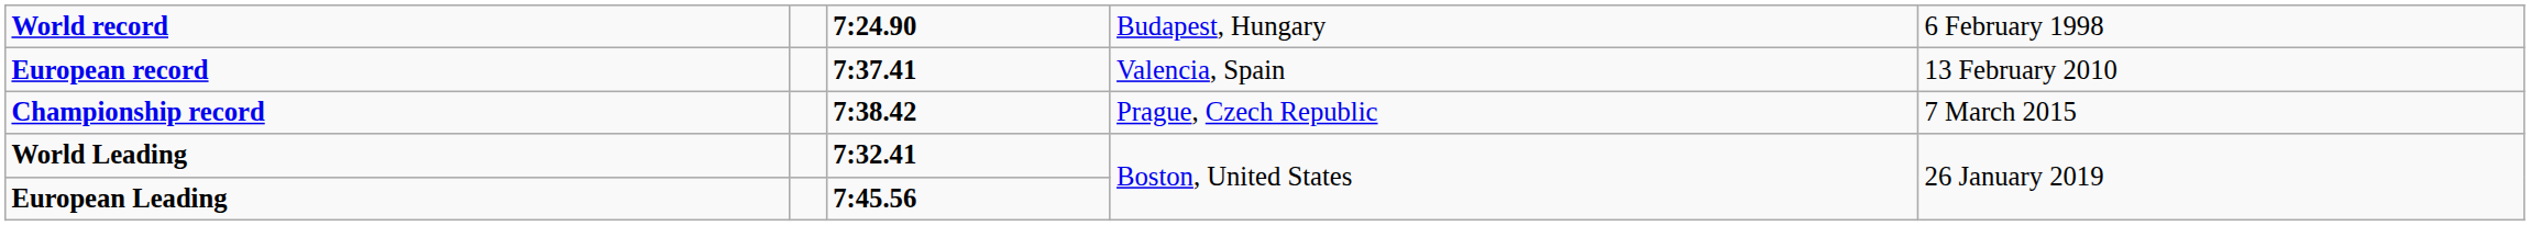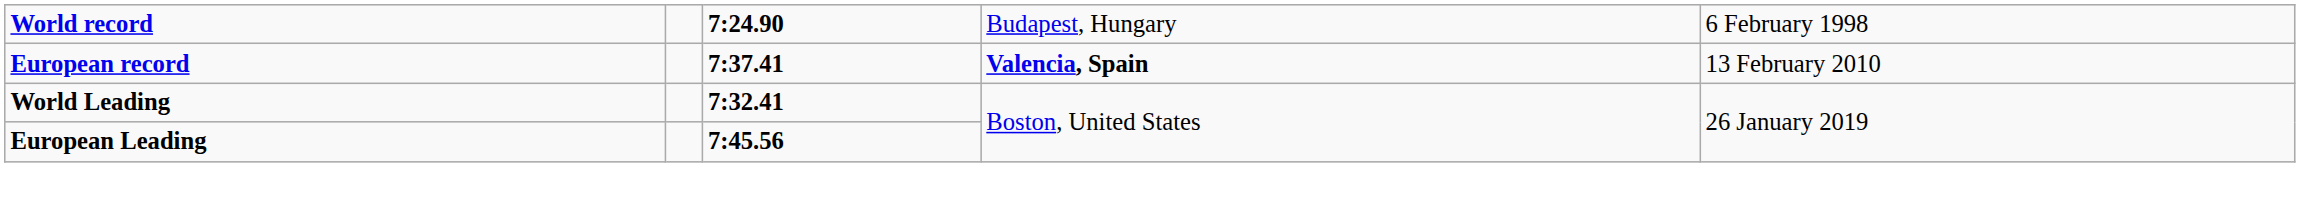 <table class="wikitable" width=75%>
 <tr>
 <td><strong><a href='#'>World record</a></strong></td>
 <td></td>
 <td><strong>7:24.90</strong></td>
 <td><a href='#'>Budapest</a>, Hungary</td>
 <td>6 February 1998</td>
 </tr>
 <tr>
 <td><strong><a href='#'>European record</a></strong></td>
 <td></td>
 <td><strong>7:37.41</strong></td>
-<td><a href='#'>Valencia</a>, Spain</td>
+<td><strong><a href='#'>Valencia</a>, Spain</strong></td>
 <td>13 February 2010</td>
-</tr>
-<tr>
-<td><strong><a href='#'>Championship record</a></strong></td>
-<td></td>
-<td><strong>7:38.42</strong></td>
-<td><a href='#'>Prague</a>, <a href='#'>Czech Republic</a></td>
-<td>7 March 2015</td>
 </tr>
 <tr>
 <td><strong>World Leading</strong></td>
 <td></td>
 <td><strong>7:32.41</strong></td>
 <td rowspan=2><a href='#'>Boston</a>, United States</td>
 <td rowspan=2>26 January 2019</td>
 </tr>
 <tr>
 <td><strong>European Leading</strong></td>
 <td></td>
 <td><strong>7:45.56</strong></td>
 </tr>
 </table>
